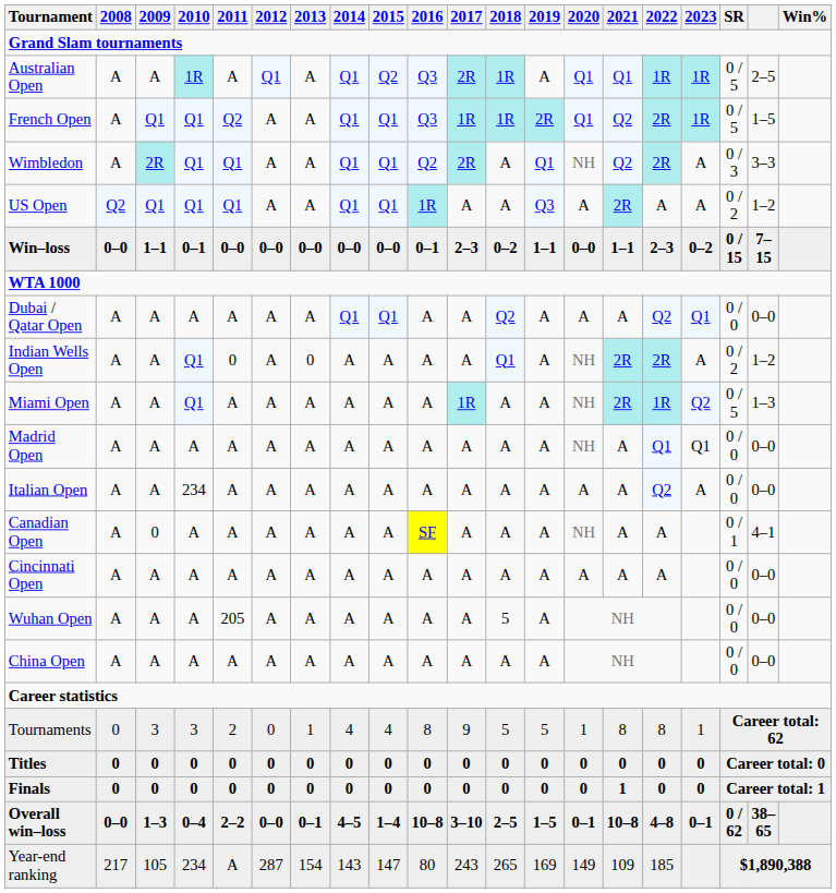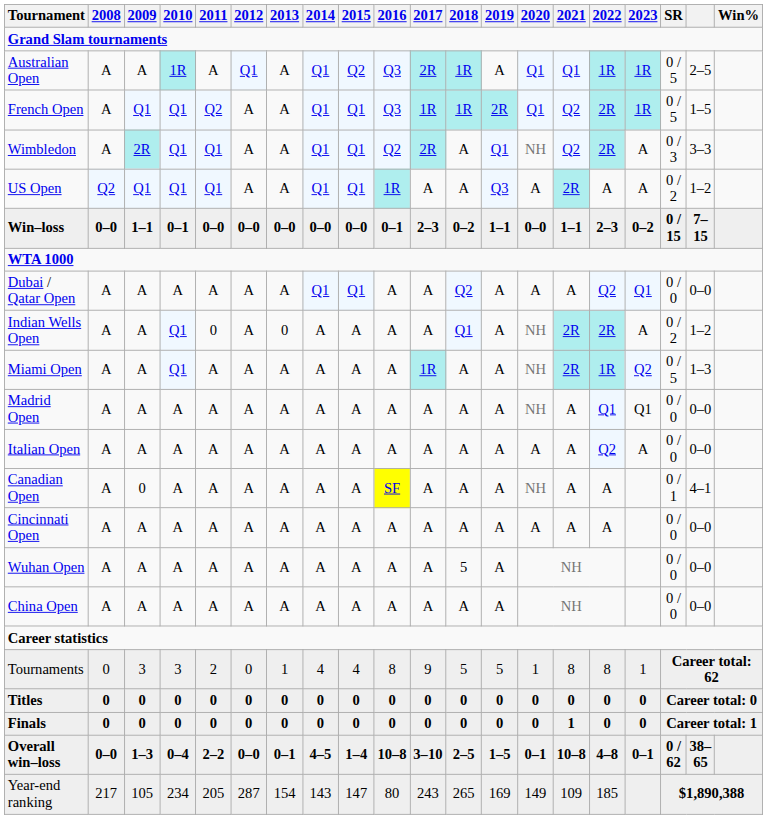 <table class=wikitable style=text-align:center>
 <tr>
 <th>Tournament</th>
 <th><a href='#'>2008</a></th>
 <th><a href='#'>2009</a></th>
 <th><a href='#'>2010</a></th>
 <th><a href='#'>2011</a></th>
 <th><a href='#'>2012</a></th>
 <th><a href='#'>2013</a></th>
 <th><a href='#'>2014</a></th>
 <th><a href='#'>2015</a></th>
 <th><a href='#'>2016</a></th>
 <th><a href='#'>2017</a></th>
 <th><a href='#'>2018</a></th>
 <th><a href='#'>2019</a></th>
 <th><a href='#'>2020</a></th>
 <th><a href='#'>2021</a></th>
 <th><a href='#'>2022</a></th>
 <th><a href='#'>2023</a></th>
 <th>SR</th>
 <th></th>
 <th>Win%</th>
 </tr>
 <tr>
 <td colspan="20" align="left"><strong><a href='#'>Grand Slam tournaments</a></strong></td>
 </tr>
 <tr>
 <td align=left><a href='#'>Australian Open</a></td>
 <td>A</td>
 <td>A</td>
 <td bgcolor=afeeee><a href='#'>1R</a></td>
 <td>A</td>
 <td bgcolor=f0f8ff><a href='#'>Q1</a></td>
 <td>A</td>
 <td bgcolor=f0f8ff><a href='#'>Q1</a></td>
 <td bgcolor=f0f8ff><a href='#'>Q2</a></td>
 <td bgcolor=f0f8ff><a href='#'>Q3</a></td>
 <td bgcolor=afeeee><a href='#'>2R</a></td>
 <td bgcolor=afeeee><a href='#'>1R</a></td>
 <td>A</td>
 <td bgcolor=f0f8ff><a href='#'>Q1</a></td>
 <td bgcolor=f0f8ff><a href='#'>Q1</a></td>
 <td bgcolor=afeeee><a href='#'>1R</a></td>
 <td bgcolor=afeeee><a href='#'>1R</a></td>
 <td>0 / 5</td>
 <td>2–5</td>
 <td></td>
 </tr>
 <tr>
 <td align=left><a href='#'>French Open</a></td>
 <td>A</td>
 <td bgcolor=f0f8ff><a href='#'>Q1</a></td>
 <td bgcolor=f0f8ff><a href='#'>Q1</a></td>
 <td bgcolor=f0f8ff><a href='#'>Q2</a></td>
 <td>A</td>
 <td>A</td>
 <td bgcolor=f0f8ff><a href='#'>Q1</a></td>
 <td bgcolor=f0f8ff><a href='#'>Q1</a></td>
 <td bgcolor=f0f8ff><a href='#'>Q3</a></td>
 <td bgcolor=afeeee><a href='#'>1R</a></td>
 <td bgcolor=afeeee><a href='#'>1R</a></td>
 <td bgcolor=afeeee><a href='#'>2R</a></td>
 <td bgcolor=f0f8ff><a href='#'>Q1</a></td>
 <td bgcolor=f0f8ff><a href='#'>Q2</a></td>
 <td bgcolor=afeeee><a href='#'>2R</a></td>
 <td bgcolor=afeeee><a href='#'>1R</a></td>
 <td>0 / 5</td>
 <td>1–5</td>
 <td></td>
 </tr>
 <tr>
 <td align=left><a href='#'>Wimbledon</a></td>
 <td>A</td>
 <td bgcolor=afeeee><a href='#'>2R</a></td>
 <td bgcolor=f0f8ff><a href='#'>Q1</a></td>
 <td bgcolor=f0f8ff><a href='#'>Q1</a></td>
 <td>A</td>
 <td>A</td>
 <td bgcolor=f0f8ff><a href='#'>Q1</a></td>
 <td bgcolor=f0f8ff><a href='#'>Q1</a></td>
 <td bgcolor=f0f8ff><a href='#'>Q2</a></td>
 <td bgcolor=afeeee><a href='#'>2R</a></td>
 <td>A</td>
 <td bgcolor=f0f8ff><a href='#'>Q1</a></td>
 <td style=color:#767676>NH</td>
 <td bgcolor=f0f8ff><a href='#'>Q2</a></td>
 <td bgcolor=afeeee><a href='#'>2R</a></td>
 <td>A</td>
 <td>0 / 3</td>
 <td>3–3</td>
 <td></td>
 </tr>
 <tr>
 <td align=left><a href='#'>US Open</a></td>
 <td bgcolor=f0f8ff><a href='#'>Q2</a></td>
 <td bgcolor=f0f8ff><a href='#'>Q1</a></td>
 <td bgcolor=f0f8ff><a href='#'>Q1</a></td>
 <td bgcolor=f0f8ff><a href='#'>Q1</a></td>
 <td>A</td>
 <td>A</td>
 <td bgcolor=f0f8ff><a href='#'>Q1</a></td>
 <td bgcolor=f0f8ff><a href='#'>Q1</a></td>
 <td bgcolor=afeeee><a href='#'>1R</a></td>
 <td>A</td>
 <td>A</td>
 <td bgcolor=f0f8ff><a href='#'>Q3</a></td>
 <td>A</td>
 <td bgcolor=afeeee><a href='#'>2R</a></td>
 <td>A</td>
 <td>A</td>
 <td>0 / 2</td>
 <td>1–2</td>
 <td></td>
 </tr>
 <tr style=background:#efefef;font-weight:bold>
 <td align=left>Win–loss</td>
 <td>0–0</td>
 <td>1–1</td>
 <td>0–1</td>
 <td>0–0</td>
 <td>0–0</td>
 <td>0–0</td>
 <td>0–0</td>
 <td>0–0</td>
 <td>0–1</td>
 <td>2–3</td>
 <td>0–2</td>
 <td>1–1</td>
 <td>0–0</td>
 <td>1–1</td>
 <td>2–3</td>
 <td>0–2</td>
 <td>0 / 15</td>
 <td>7–15</td>
 <td></td>
 </tr>
 <tr>
 <td colspan="20" align="left"><strong><a href='#'>WTA 1000</a></strong></td>
 </tr>
 <tr>
 <td align=left><a href='#'>Dubai</a> / <a href='#'>Qatar Open</a></td>
 <td>A</td>
 <td>A</td>
 <td>A</td>
 <td>A</td>
 <td>A</td>
 <td>A</td>
 <td bgcolor=f0f8ff><a href='#'>Q1</a></td>
 <td bgcolor=f0f8ff><a href='#'>Q1</a></td>
 <td>A</td>
 <td>A</td>
 <td bgcolor=f0f8ff><a href='#'>Q2</a></td>
 <td>A</td>
 <td>A</td>
 <td>A</td>
 <td bgcolor=f0f8ff><a href='#'>Q2</a></td>
 <td bgcolor=f0f8ff><a href='#'>Q1</a></td>
 <td>0 / 0</td>
 <td>0–0</td>
 <td></td>
 </tr>
 <tr>
 <td align=left><a href='#'>Indian Wells Open</a></td>
 <td>A</td>
 <td>A</td>
 <td bgcolor=f0f8ff><a href='#'>Q1</a></td>
 <td>0</td>
 <td>A</td>
 <td>0</td>
 <td>A</td>
 <td>A</td>
 <td>A</td>
 <td>A</td>
 <td bgcolor=f0f8ff><a href='#'>Q1</a></td>
 <td>A</td>
 <td style=color:#767676>NH</td>
 <td bgcolor=afeeee><a href='#'>2R</a></td>
 <td bgcolor=afeeee><a href='#'>2R</a></td>
 <td>A</td>
 <td>0 / 2</td>
 <td>1–2</td>
 <td></td>
 </tr>
 <tr>
 <td align=left><a href='#'>Miami Open</a></td>
 <td>A</td>
 <td>A</td>
 <td bgcolor=f0f8ff><a href='#'>Q1</a></td>
 <td>A</td>
 <td>A</td>
 <td>A</td>
 <td>A</td>
 <td>A</td>
 <td>A</td>
 <td bgcolor=afeeee><a href='#'>1R</a></td>
 <td>A</td>
 <td>A</td>
 <td style=color:#767676>NH</td>
 <td bgcolor=afeeee><a href='#'>2R</a></td>
 <td bgcolor=afeeee><a href='#'>1R</a></td>
 <td bgcolor= f0f8ff><a href='#'>Q2</a></td>
 <td>0 / 5</td>
 <td>1–3</td>
 <td></td>
 </tr>
 <tr>
 <td align=left><a href='#'>Madrid Open</a></td>
 <td>A</td>
 <td>A</td>
 <td>A</td>
 <td>A</td>
 <td>A</td>
 <td>A</td>
 <td>A</td>
 <td>A</td>
 <td>A</td>
 <td>A</td>
 <td>A</td>
 <td>A</td>
 <td style=color:#767676>NH</td>
 <td>A</td>
 <td bgcolor=f0f8ff><a href='#'>Q1</a></td>
 <td>Q1</td>
 <td>0 / 0</td>
 <td>0–0</td>
 <td></td>
 </tr>
 <tr>
 <td align=left><a href='#'>Italian Open</a></td>
 <td>A</td>
 <td>A</td>
-<td>234</td>
+<td>A</td>
 <td>A</td>
 <td>A</td>
 <td>A</td>
 <td>A</td>
 <td>A</td>
 <td>A</td>
 <td>A</td>
 <td>A</td>
 <td>A</td>
 <td>A</td>
 <td>A</td>
 <td bgcolor=f0f8ff><a href='#'>Q2</a></td>
 <td>A</td>
 <td>0 / 0</td>
 <td>0–0</td>
 <td></td>
 </tr>
 <tr>
 <td align="left"><a href='#'>Canadian Open</a></td>
 <td>A</td>
 <td>0</td>
 <td>A</td>
 <td>A</td>
 <td>A</td>
 <td>A</td>
 <td>A</td>
 <td>A</td>
 <td bgcolor="yellow"><a href='#'>SF</a></td>
 <td>A</td>
 <td>A</td>
 <td>A</td>
 <td style="color:#767676">NH</td>
 <td>A</td>
 <td>A</td>
 <td></td>
 <td>0 / 1</td>
 <td>4–1</td>
 <td></td>
 </tr>
 <tr>
 <td align=left><a href='#'>Cincinnati Open</a></td>
 <td>A</td>
 <td>A</td>
 <td>A</td>
 <td>A</td>
 <td>A</td>
 <td>A</td>
 <td>A</td>
 <td>A</td>
 <td>A</td>
 <td>A</td>
 <td>A</td>
 <td>A</td>
 <td>A</td>
 <td>A</td>
 <td>A</td>
 <td></td>
 <td>0 / 0</td>
 <td>0–0</td>
 <td></td>
 </tr>
 <tr>
 <td align=left><a href='#'>Wuhan Open</a></td>
 <td>A</td>
 <td>A</td>
 <td>A</td>
-<td>205</td>
+<td>A</td>
 <td>A</td>
 <td>A</td>
 <td>A</td>
 <td>A</td>
 <td>A</td>
 <td>A</td>
 <td>5</td>
 <td>A</td>
 <td colspan="3" style="color:#767676">NH</td>
 <td></td>
 <td>0 / 0</td>
 <td>0–0</td>
 <td></td>
 </tr>
 <tr>
 <td align=left><a href='#'>China Open</a></td>
 <td>A</td>
 <td>A</td>
 <td>A</td>
 <td>A</td>
 <td>A</td>
 <td>A</td>
 <td>A</td>
 <td>A</td>
 <td>A</td>
 <td>A</td>
 <td>A</td>
 <td>A</td>
 <td colspan="3" style="color:#767676">NH</td>
 <td></td>
 <td>0 / 0</td>
 <td>0–0</td>
 <td></td>
 </tr>
 <tr>
 <td colspan="20" align="left"><strong>Career statistics</strong></td>
 </tr>
 <tr bgcolor=efefef>
 <td align=left>Tournaments</td>
 <td>0</td>
 <td>3</td>
 <td>3</td>
 <td>2</td>
 <td>0</td>
 <td>1</td>
 <td>4</td>
 <td>4</td>
 <td>8</td>
 <td>9</td>
 <td>5</td>
 <td>5</td>
 <td>1</td>
 <td>8</td>
 <td>8</td>
 <td>1</td>
 <td colspan="3"><strong>Career total: 62</strong></td>
 </tr>
 <tr style=background:#efefef;font-weight:bold>
 <td align=left>Titles</td>
 <td>0</td>
 <td>0</td>
 <td>0</td>
 <td>0</td>
 <td>0</td>
 <td>0</td>
 <td>0</td>
 <td>0</td>
 <td>0</td>
 <td>0</td>
 <td>0</td>
 <td>0</td>
 <td>0</td>
 <td>0</td>
 <td>0</td>
 <td>0</td>
 <td colspan="3">Career total: 0</td>
 </tr>
 <tr style=background:#efefef;font-weight:bold>
 <td align=left>Finals</td>
 <td>0</td>
 <td>0</td>
 <td>0</td>
 <td>0</td>
 <td>0</td>
 <td>0</td>
 <td>0</td>
 <td>0</td>
 <td>0</td>
 <td>0</td>
 <td>0</td>
 <td>0</td>
 <td>0</td>
 <td>1</td>
 <td>0</td>
 <td>0</td>
 <td colspan="3">Career total: 1</td>
 </tr>
 <tr style=background:#efefef;font-weight:bold>
 <td align=left>Overall win–loss</td>
 <td>0–0</td>
 <td>1–3</td>
 <td>0–4</td>
 <td>2–2</td>
 <td>0–0</td>
 <td>0–1</td>
 <td>4–5</td>
 <td>1–4</td>
 <td>10–8</td>
 <td>3–10</td>
 <td>2–5</td>
 <td>1–5</td>
 <td>0–1</td>
 <td>10–8</td>
 <td>4–8</td>
 <td>0–1</td>
 <td>0 / 62</td>
 <td>38–65</td>
 <td></td>
 </tr>
 <tr bgcolor=efefef>
 <td align=left>Year-end ranking</td>
 <td>217</td>
 <td>105</td>
 <td>234</td>
-<td>A</td>
+<td>205</td>
 <td>287</td>
 <td>154</td>
 <td>143</td>
 <td>147</td>
 <td>80</td>
 <td>243</td>
 <td>265</td>
 <td>169</td>
 <td>149</td>
 <td>109</td>
 <td>185</td>
 <td></td>
 <td colspan="3"><strong>$1,890,388</strong></td>
 </tr>
 </table>
